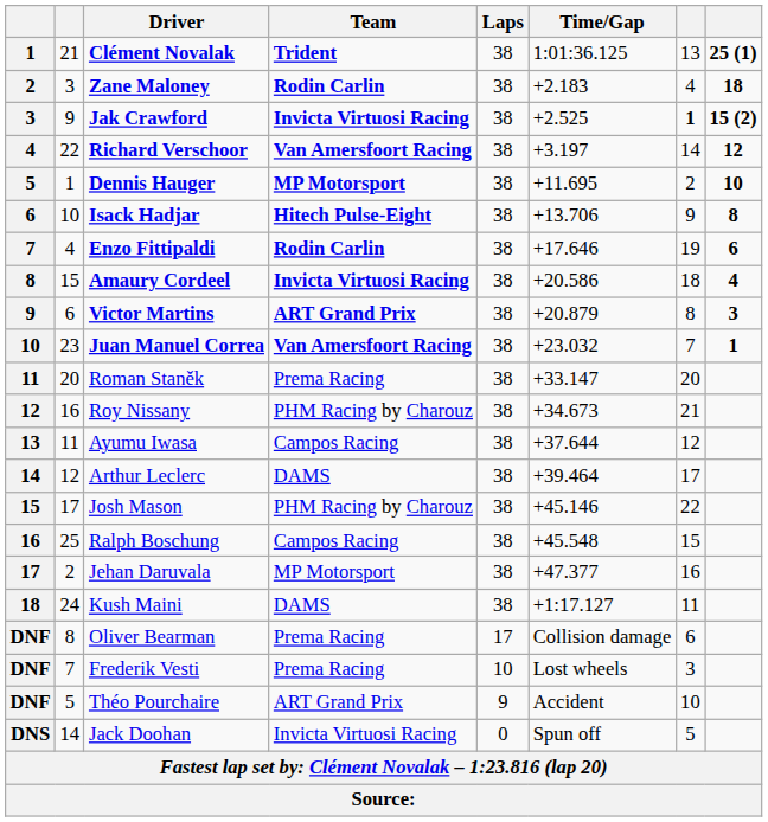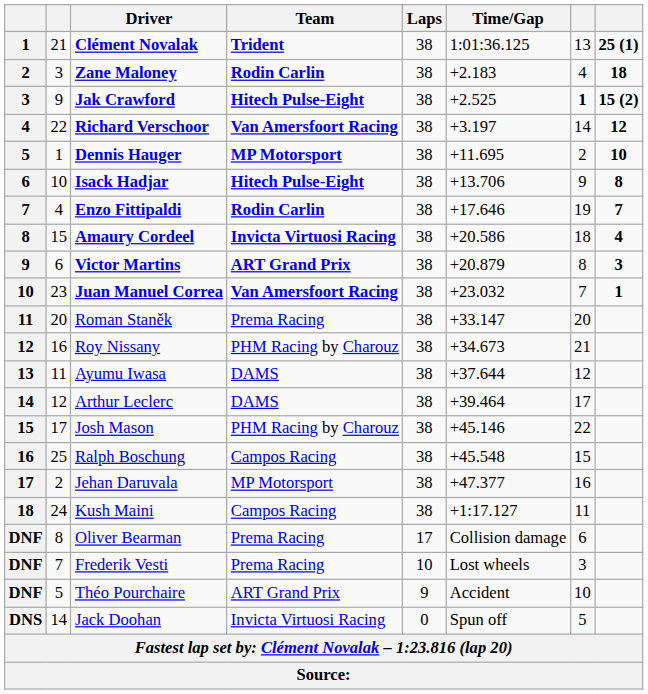 <table class="wikitable" style="font-size:85%">
 <tr>
 <th></th>
 <th></th>
 <th>Driver</th>
 <th>Team</th>
 <th>Laps</th>
 <th>Time/Gap</th>
 <th></th>
 <th></th>
 </tr>
 <tr>
 <th>1</th>
 <td align="center">21</td>
 <td> <strong><a href='#'>Clément Novalak</a></strong></td>
 <td><strong><a href='#'>Trident</a></strong></td>
 <td align="center">38</td>
 <td>1:01:36.125</td>
 <td align="center">13</td>
 <td align="center"><strong>25 (1)</strong></td>
 </tr>
 <tr>
 <th>2</th>
 <td align="center">3</td>
 <td> <strong><a href='#'>Zane Maloney</a></strong></td>
 <td><strong><a href='#'>Rodin Carlin</a></strong></td>
 <td align="center">38</td>
 <td>+2.183</td>
 <td align="center">4</td>
 <td align="center"><strong>18</strong></td>
 </tr>
 <tr>
 <th>3</th>
 <td align="center">9</td>
 <td> <strong><a href='#'>Jak Crawford</a></strong></td>
-<td><strong><a href='#'>Invicta Virtuosi Racing</a></strong></td>
+<td><strong><a href='#'>Hitech Pulse-Eight</a></strong></td>
 <td align="center">38</td>
 <td>+2.525</td>
 <td align="center"><strong>1</strong></td>
 <td align="center"><strong>15 (2)</strong></td>
 </tr>
 <tr>
 <th>4</th>
 <td align="center">22</td>
 <td> <strong><a href='#'>Richard Verschoor</a></strong></td>
 <td><strong><a href='#'>Van Amersfoort Racing</a></strong></td>
 <td align="center">38</td>
 <td>+3.197</td>
 <td align="center">14</td>
 <td align="center"><strong>12</strong></td>
 </tr>
 <tr>
 <th>5</th>
 <td align="center">1</td>
 <td> <strong><a href='#'>Dennis Hauger</a></strong></td>
 <td><strong><a href='#'>MP Motorsport</a></strong></td>
 <td align="center">38</td>
 <td>+11.695</td>
 <td align="center">2</td>
 <td align="center"><strong>10</strong></td>
 </tr>
 <tr>
 <th>6</th>
 <td align="center">10</td>
 <td> <strong><a href='#'>Isack Hadjar</a></strong></td>
 <td><strong><a href='#'>Hitech Pulse-Eight</a></strong></td>
 <td align="center">38</td>
 <td>+13.706</td>
 <td align="center">9</td>
 <td align="center"><strong>8</strong></td>
 </tr>
 <tr>
 <th>7</th>
 <td align="center">4</td>
 <td> <strong><a href='#'>Enzo Fittipaldi</a></strong></td>
 <td><strong><a href='#'>Rodin Carlin</a></strong></td>
 <td align="center">38</td>
 <td>+17.646</td>
 <td align="center">19</td>
-<td align="center"><strong>6</strong></td>
+<td align="center"><strong>7</strong></td>
 </tr>
 <tr>
 <th>8</th>
 <td align="center">15</td>
 <td> <strong><a href='#'>Amaury Cordeel</a></strong></td>
 <td><strong><a href='#'>Invicta Virtuosi Racing</a></strong></td>
 <td align="center">38</td>
 <td>+20.586</td>
 <td align="center">18</td>
 <td align="center"><strong>4</strong></td>
 </tr>
 <tr>
 <th>9</th>
 <td align="center">6</td>
 <td> <strong><a href='#'>Victor Martins</a></strong></td>
 <td><strong><a href='#'>ART Grand Prix</a></strong></td>
 <td align="center">38</td>
 <td>+20.879</td>
 <td align="center">8</td>
 <td align="center"><strong>3</strong></td>
 </tr>
 <tr>
 <th>10</th>
 <td align="center">23</td>
 <td> <strong><a href='#'>Juan Manuel Correa</a></strong></td>
 <td><strong><a href='#'>Van Amersfoort Racing</a></strong></td>
 <td align="center">38</td>
 <td>+23.032</td>
 <td align="center">7</td>
 <td align="center"><strong>1</strong></td>
 </tr>
 <tr>
 <th>11</th>
 <td align="center">20</td>
 <td> <a href='#'>Roman Staněk</a></td>
 <td><a href='#'>Prema Racing</a></td>
 <td align="center">38</td>
 <td>+33.147</td>
 <td align="center">20</td>
 <td align="center"></td>
 </tr>
 <tr>
 <th>12</th>
 <td align="center">16</td>
 <td> <a href='#'>Roy Nissany</a></td>
 <td><a href='#'>PHM Racing</a> by <a href='#'>Charouz</a></td>
 <td align="center">38</td>
 <td>+34.673</td>
 <td align="center">21</td>
 <td align="center"></td>
 </tr>
 <tr>
 <th>13</th>
 <td align="center">11</td>
 <td> <a href='#'>Ayumu Iwasa</a></td>
-<td><a href='#'>Campos Racing</a></td>
+<td><a href='#'>DAMS</a></td>
 <td align="center">38</td>
 <td>+37.644</td>
 <td align="center">12</td>
 <td align="center"></td>
 </tr>
 <tr>
 <th>14</th>
 <td align="center">12</td>
 <td> <a href='#'>Arthur Leclerc</a></td>
 <td><a href='#'>DAMS</a></td>
 <td align="center">38</td>
 <td>+39.464</td>
 <td align="center">17</td>
 <td align="center"></td>
 </tr>
 <tr>
 <th>15</th>
 <td align="center">17</td>
 <td> <a href='#'>Josh Mason</a></td>
 <td><a href='#'>PHM Racing</a> by <a href='#'>Charouz</a></td>
 <td align="center">38</td>
 <td>+45.146</td>
 <td align="center">22</td>
 <td align="center"></td>
 </tr>
 <tr>
 <th>16</th>
 <td align="center">25</td>
 <td> <a href='#'>Ralph Boschung</a></td>
 <td><a href='#'>Campos Racing</a></td>
 <td align="center">38</td>
 <td>+45.548</td>
 <td align="center">15</td>
 <td align="center"></td>
 </tr>
 <tr>
 <th>17</th>
 <td align="center">2</td>
 <td> <a href='#'>Jehan Daruvala</a></td>
 <td><a href='#'>MP Motorsport</a></td>
 <td align="center">38</td>
 <td>+47.377</td>
 <td align="center">16</td>
 <td align="center"></td>
 </tr>
 <tr>
 <th>18</th>
 <td align="center">24</td>
 <td> <a href='#'>Kush Maini</a></td>
-<td><a href='#'>DAMS</a></td>
+<td><a href='#'>Campos Racing</a></td>
 <td align="center">38</td>
 <td>+1:17.127</td>
 <td align="center">11</td>
 <td align="center"></td>
 </tr>
 <tr>
 <th>DNF</th>
 <td align="center">8</td>
 <td> <a href='#'>Oliver Bearman</a></td>
 <td><a href='#'>Prema Racing</a></td>
 <td align="center">17</td>
 <td>Collision damage</td>
 <td align="center">6</td>
 <td align="center"></td>
 </tr>
 <tr>
 <th>DNF</th>
 <td align="center">7</td>
 <td> <a href='#'>Frederik Vesti</a></td>
 <td><a href='#'>Prema Racing</a></td>
 <td align="center">10</td>
 <td>Lost wheels</td>
 <td align="center">3</td>
 <td align="center"></td>
 </tr>
 <tr>
 <th>DNF</th>
 <td align="center">5</td>
 <td> <a href='#'>Théo Pourchaire</a></td>
 <td><a href='#'>ART Grand Prix</a></td>
 <td align="center">9</td>
 <td>Accident</td>
 <td align="center">10</td>
 <td align="center"></td>
 </tr>
 <tr>
 <th>DNS</th>
 <td align="center">14</td>
 <td> <a href='#'>Jack Doohan</a></td>
 <td><a href='#'>Invicta Virtuosi Racing</a></td>
 <td align="center">0</td>
 <td>Spun off</td>
 <td align="center">5</td>
 <td align="center"></td>
 </tr>
 <tr>
 <th colspan="8"><em>Fastest lap set by:  <strong><a href='#'>Clément Novalak</a> –</strong> 1:23.816 (lap 20)</em></th>
 </tr>
 <tr>
 <th colspan="8">Source:</th>
 </tr>
 </table>
